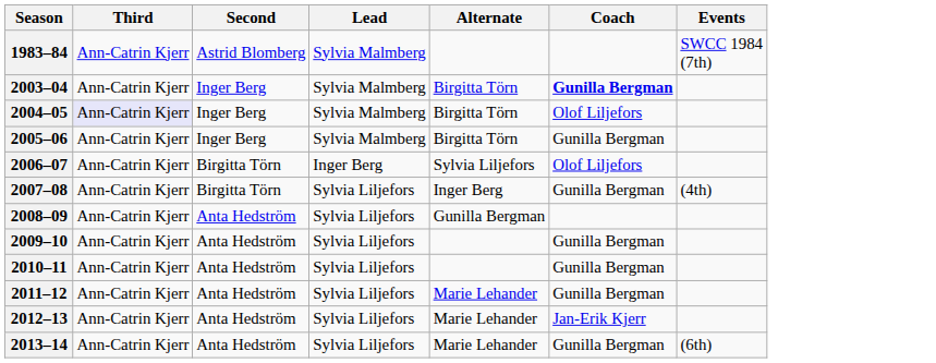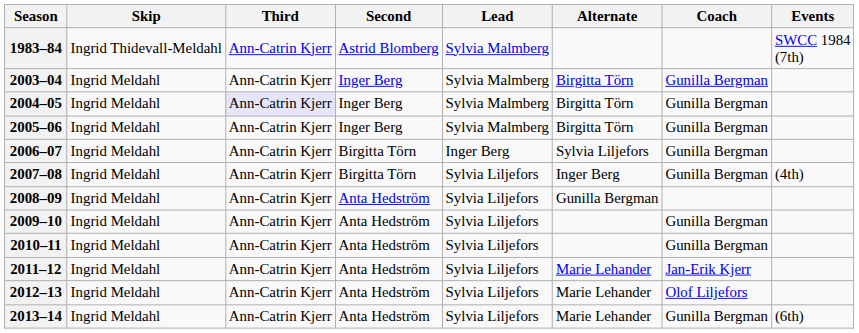 <table class="wikitable">
 <tr>
 <th scope="col" width=60>Season</th>
+<th scope="col">Skip</th>
 <th scope="col">Third</th>
 <th scope="col">Second</th>
 <th scope="col">Lead</th>
 <th scope="col">Alternate</th>
 <th scope="col">Coach</th>
 <th scope="col">Events</th>
 </tr>
 <tr>
 <th scope="row">1983–84</th>
+<td>Ingrid Thidevall-Meldahl</td>
 <td><a href='#'>Ann-Catrin Kjerr</a></td>
 <td><a href='#'>Astrid Blomberg</a></td>
 <td><a href='#'>Sylvia Malmberg</a></td>
 <td></td>
 <td></td>
 <td><a href='#'>SWCC</a> 1984 <br> (7th)</td>
 </tr>
 <tr>
 <th scope="row">2003–04</th>
+<td>Ingrid Meldahl</td>
 <td>Ann-Catrin Kjerr</td>
 <td><a href='#'>Inger Berg</a></td>
 <td>Sylvia Malmberg</td>
 <td><a href='#'>Birgitta Törn</a></td>
-<td><strong><a href='#'>Gunilla Bergman</a></strong></td>
+<td><a href='#'>Gunilla Bergman</a></td>
 <td> </td>
 </tr>
 <tr>
 <th scope="row">2004–05</th>
+<td>Ingrid Meldahl</td>
 <td style="background: lavender;">Ann-Catrin Kjerr</td>
 <td>Inger Berg</td>
 <td>Sylvia Malmberg</td>
 <td>Birgitta Törn</td>
-<td><a href='#'>Olof Liljefors</a></td>
+<td>Gunilla Bergman</td>
 <td> </td>
 </tr>
 <tr>
 <th scope="row">2005–06</th>
+<td>Ingrid Meldahl</td>
 <td>Ann-Catrin Kjerr</td>
 <td>Inger Berg</td>
 <td>Sylvia Malmberg</td>
 <td>Birgitta Törn</td>
 <td>Gunilla Bergman</td>
 <td> </td>
 </tr>
 <tr>
 <th scope="row">2006–07</th>
+<td>Ingrid Meldahl</td>
 <td>Ann-Catrin Kjerr</td>
 <td>Birgitta Törn</td>
 <td>Inger Berg</td>
 <td>Sylvia Liljefors</td>
-<td><a href='#'>Olof Liljefors</a></td>
+<td>Gunilla Bergman</td>
 <td> </td>
 </tr>
 <tr>
 <th scope="row">2007–08</th>
+<td>Ingrid Meldahl</td>
 <td>Ann-Catrin Kjerr</td>
 <td>Birgitta Törn</td>
 <td>Sylvia Liljefors</td>
 <td>Inger Berg</td>
 <td>Gunilla Bergman</td>
 <td> (4th)</td>
 </tr>
 <tr>
 <th scope="row">2008–09</th>
+<td>Ingrid Meldahl</td>
 <td>Ann-Catrin Kjerr</td>
 <td><a href='#'>Anta Hedström</a></td>
 <td>Sylvia Liljefors</td>
 <td>Gunilla Bergman</td>
 <td></td>
 <td> </td>
 </tr>
 <tr>
 <th scope="row">2009–10</th>
+<td>Ingrid Meldahl</td>
 <td>Ann-Catrin Kjerr</td>
 <td>Anta Hedström</td>
 <td>Sylvia Liljefors</td>
 <td></td>
 <td>Gunilla Bergman</td>
 <td> </td>
 </tr>
 <tr>
 <th scope="row">2010–11</th>
+<td>Ingrid Meldahl</td>
 <td>Ann-Catrin Kjerr</td>
 <td>Anta Hedström</td>
 <td>Sylvia Liljefors</td>
 <td></td>
 <td>Gunilla Bergman</td>
 <td> </td>
 </tr>
 <tr>
 <th scope="row">2011–12</th>
+<td>Ingrid Meldahl</td>
 <td>Ann-Catrin Kjerr</td>
 <td>Anta Hedström</td>
 <td>Sylvia Liljefors</td>
 <td><a href='#'>Marie Lehander</a></td>
-<td>Gunilla Bergman</td>
+<td><a href='#'>Jan-Erik Kjerr</a></td>
 <td> </td>
 </tr>
 <tr>
 <th scope="row">2012–13</th>
+<td>Ingrid Meldahl</td>
 <td>Ann-Catrin Kjerr</td>
 <td>Anta Hedström</td>
 <td>Sylvia Liljefors</td>
 <td>Marie Lehander</td>
-<td><a href='#'>Jan-Erik Kjerr</a></td>
+<td><a href='#'>Olof Liljefors</a></td>
 <td> </td>
 </tr>
 <tr>
 <th scope="row">2013–14</th>
+<td>Ingrid Meldahl</td>
 <td>Ann-Catrin Kjerr</td>
 <td>Anta Hedström</td>
 <td>Sylvia Liljefors</td>
 <td>Marie Lehander</td>
 <td>Gunilla Bergman</td>
 <td> (6th)</td>
 </tr>
 </table>
